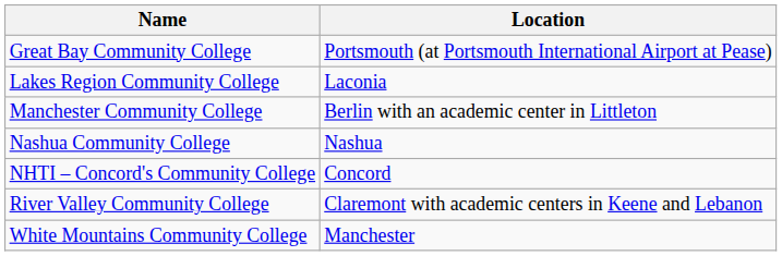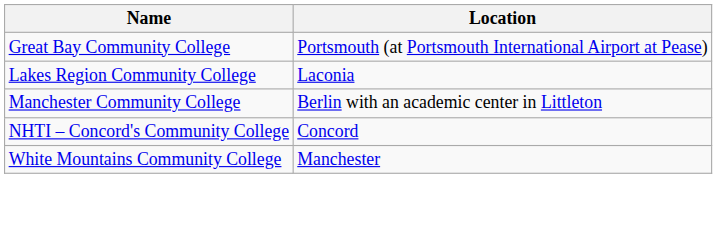 <table class="wikitable">
 <tr>
 <th>Name</th>
 <th>Location</th>
 </tr>
 <tr>
 <td><a href='#'>Great Bay Community College</a></td>
 <td><a href='#'>Portsmouth</a> (at <a href='#'>Portsmouth International Airport at Pease</a>)</td>
 </tr>
 <tr>
 <td><a href='#'>Lakes Region Community College</a></td>
 <td><a href='#'>Laconia</a></td>
 </tr>
 <tr>
 <td><a href='#'>Manchester Community College</a></td>
 <td><a href='#'>Berlin</a> with an academic center in <a href='#'>Littleton</a></td>
 </tr>
 <tr>
-<td><a href='#'>Nashua Community College</a></td>
-<td><a href='#'>Nashua</a></td>
-</tr>
-<tr>
 <td><a href='#'>NHTI – Concord's Community College</a></td>
 <td><a href='#'>Concord</a></td>
-</tr>
-<tr>
-<td><a href='#'>River Valley Community College</a></td>
-<td><a href='#'>Claremont</a> with academic centers in <a href='#'>Keene</a> and <a href='#'>Lebanon</a></td>
 </tr>
 <tr>
 <td><a href='#'>White Mountains Community College</a></td>
 <td><a href='#'>Manchester</a></td>
 </tr>
 </table>
